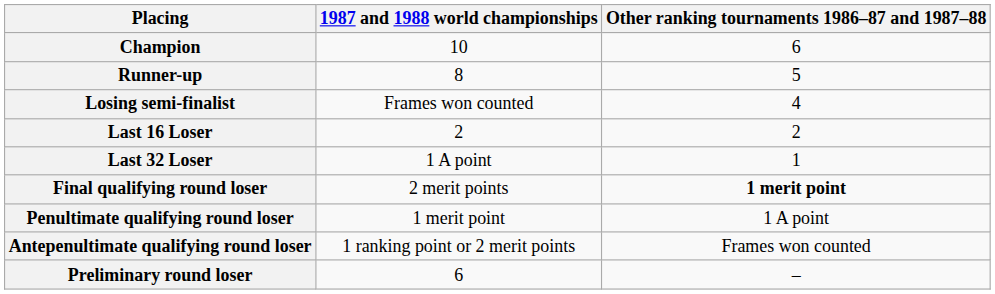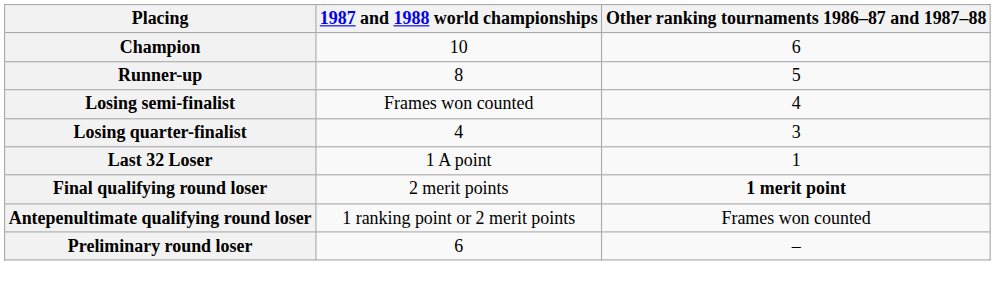 <table class="wikitable">
 <tr>
 <th scope=col>Placing</th>
 <th scope=col><a href='#'>1987</a> and <a href='#'>1988</a> world championships</th>
 <th scope=col>Other ranking tournaments 1986–87 and 1987–88</th>
 </tr>
 <tr>
 <th scope=row>Champion</th>
 <td align="center">10</td>
 <td align="center">6</td>
 </tr>
 <tr>
 <th scope=row>Runner-up</th>
 <td align="center">8</td>
 <td align="center">5</td>
 </tr>
 <tr>
 <th scope=row>Losing semi-finalist</th>
 <td align="center">Frames won counted</td>
 <td align="center">4</td>
 </tr>
 <tr>
-<th scope=row>Last 16 Loser</th>
-<td align="center">2</td>
-<td align="center">2</td>
+<th scope=row>Losing quarter-finalist</th>
+<td align="center">4</td>
+<td align="center">3</td>
 </tr>
 <tr>
 <th scope=row>Last 32 Loser</th>
 <td align="center">1 A point</td>
 <td align="center">1</td>
 </tr>
 <tr>
 <th scope=row>Final qualifying round loser</th>
 <td align="center">2 merit points</td>
 <td align="center"><strong>1 merit point</strong></td>
 </tr>
 <tr>
-<th scope=row>Penultimate qualifying round loser</th>
-<td align="center">1 merit point</td>
-<td align="center">1 A point</td>
-</tr>
-<tr>
 <th scope=row>Antepenultimate qualifying round loser</th>
 <td align="center">1 ranking point or 2 merit points</td>
 <td align="center">Frames won counted</td>
 </tr>
 <tr>
 <th scope=row>Preliminary round loser</th>
 <td align="center">6</td>
 <td align="center">–</td>
 </tr>
 </table>
